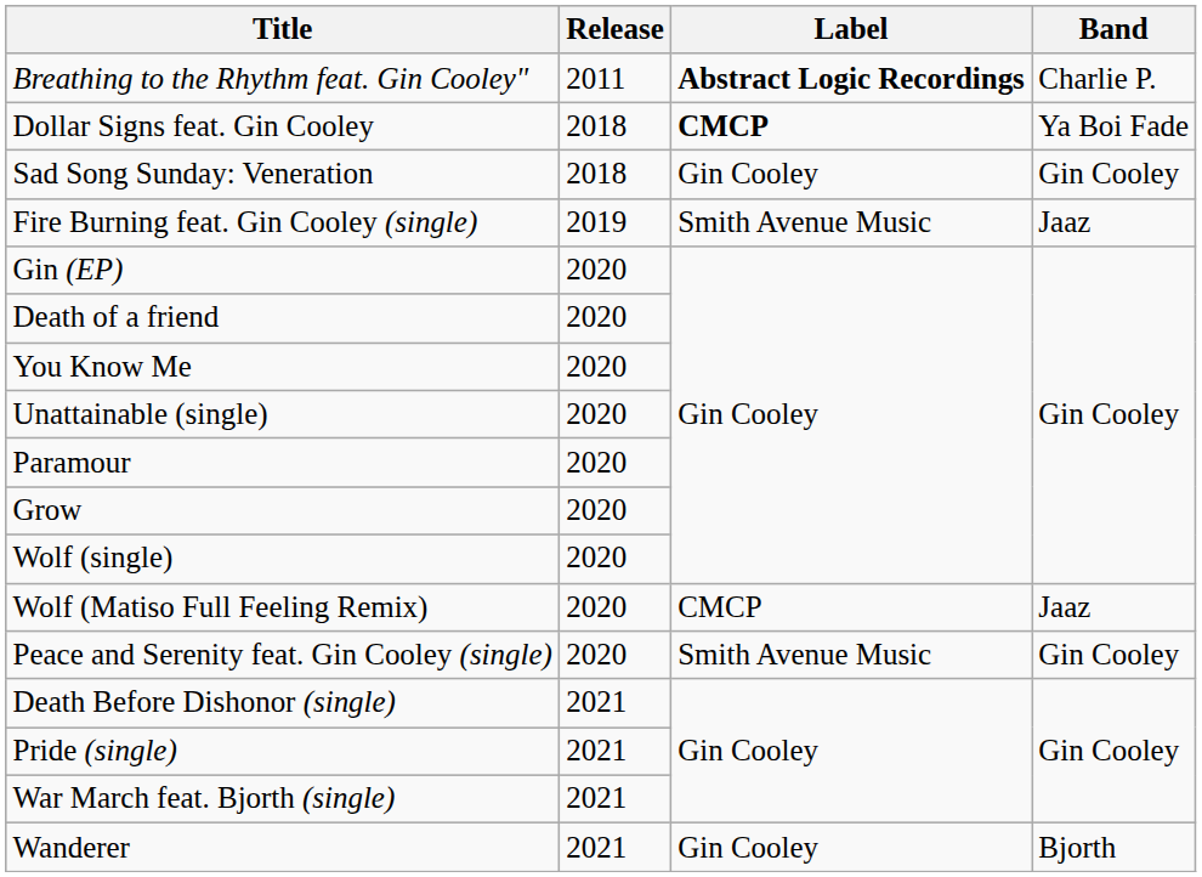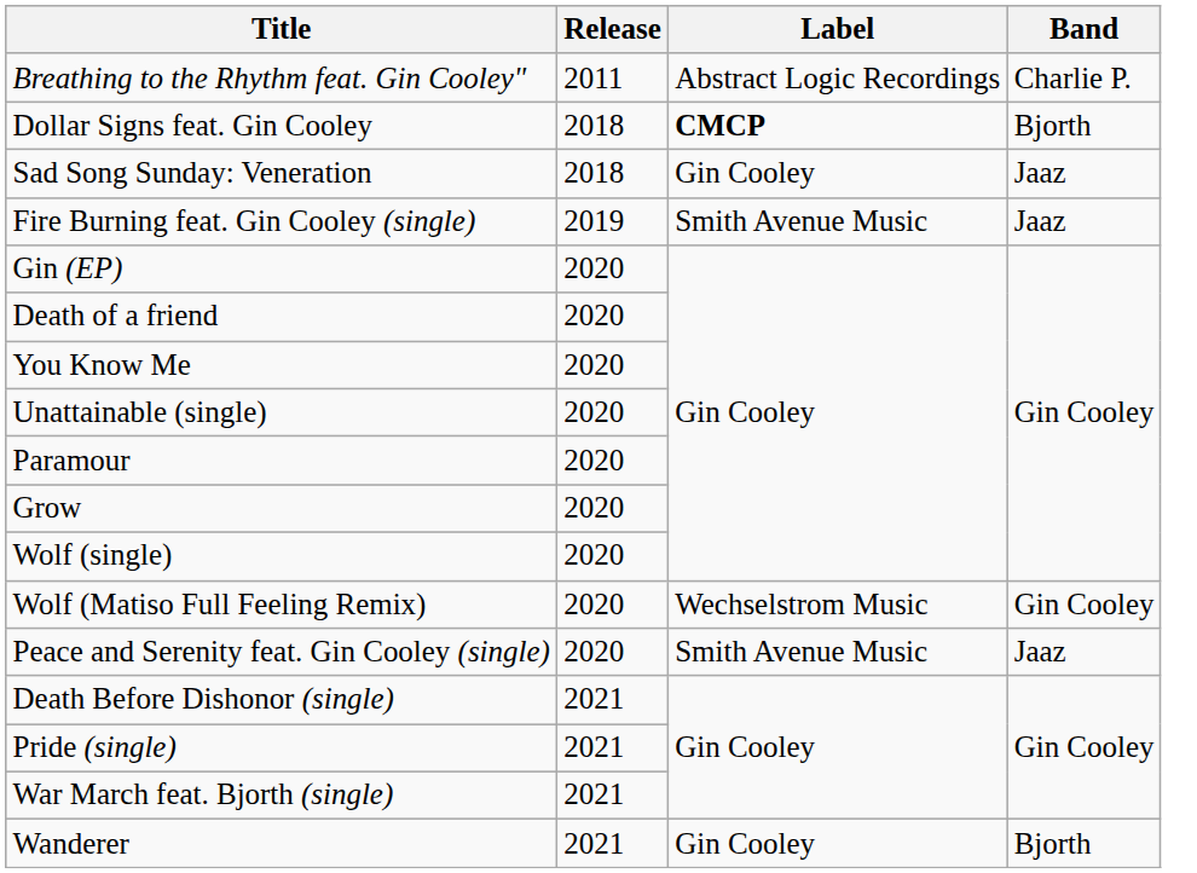 <table class="wikitable">
 <tr>
 <th>Title</th>
 <th>Release</th>
 <th>Label</th>
 <th>Band</th>
 </tr>
 <tr>
 <td><em>Breathing to the Rhythm feat. Gin Cooley"</td>
 <td>2011</td>
-<td><strong>Abstract Logic Recordings</strong></td>
+<td>Abstract Logic Recordings</td>
 <td>Charlie P.</td>
 </tr>
 <tr>
 <td></em>Dollar Signs feat. Gin Cooley<em></td>
 <td>2018</td>
 <td><strong>CMCP</strong></td>
-<td>Ya Boi Fade</td>
+<td>Bjorth</td>
 </tr>
 <tr>
 <td></em>Sad Song Sunday: Veneration<em></td>
 <td>2018</td>
 <td>Gin Cooley</td>
-<td>Gin Cooley</td>
+<td>Jaaz</td>
 </tr>
 <tr>
 <td></em>Fire Burning feat. Gin Cooley<em> (single) </td>
 <td>2019</td>
 <td>Smith Avenue Music</td>
 <td>Jaaz</td>
 </tr>
 <tr>
 <td></em>Gin<em> (EP)</td>
 <td>2020</td>
 <td rowspan=7>Gin Cooley</td>
 <td rowspan=7>Gin Cooley</td>
 </tr>
 <tr>
 <td></em>Death of a friend<em></td>
 <td>2020</td>
 </tr>
 <tr>
 <td></em>You Know Me<em></td>
 <td>2020</td>
 </tr>
 <tr>
 <td></em>Unattainable (single)<em></td>
 <td>2020</td>
 </tr>
 <tr>
 <td></em>Paramour<em></td>
 <td>2020</td>
 </tr>
 <tr>
 <td></em>Grow<em></td>
 <td>2020</td>
 </tr>
 <tr>
 <td></em>Wolf (single)<em></td>
 <td>2020</td>
 </tr>
 <tr>
 <td></em>Wolf (Matiso Full Feeling Remix)<em></td>
 <td>2020</td>
-<td>CMCP</td>
-<td>Jaaz</td>
+<td>Wechselstrom Music</td>
+<td>Gin Cooley</td>
 </tr>
 <tr>
 <td></em>Peace and Serenity feat. Gin Cooley<em> (single) </td>
 <td>2020</td>
 <td>Smith Avenue Music</td>
-<td>Gin Cooley</td>
+<td>Jaaz</td>
 </tr>
 <tr>
 <td></em>Death Before Dishonor<em> (single)</td>
 <td>2021</td>
 <td rowspan=3>Gin Cooley</td>
 <td rowspan=3>Gin Cooley</td>
 </tr>
 <tr>
 <td></em>Pride<em> (single)</td>
 <td>2021</td>
 </tr>
 <tr>
 <td></em>War March feat. Bjorth<em> (single)</td>
 <td>2021</td>
 </tr>
 <tr>
 <td></em>Wanderer<em></td>
 <td>2021</td>
 <td>Gin Cooley</td>
 <td>Bjorth</td>
 </tr>
 <tr>
 </tr>
 </table>
